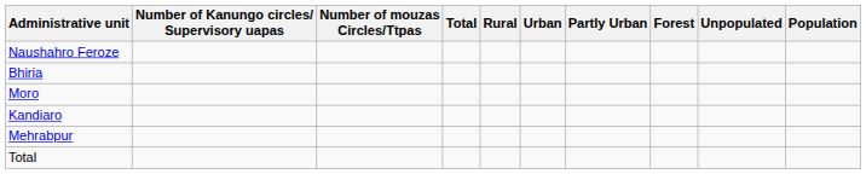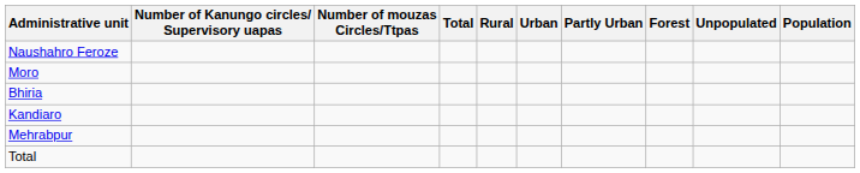 <table class="wikitable">
 <tr>
 <th>Administrative unit</th>
 <th>Number of Kanungo circles/<br> Supervisory uapas<br></th>
 <th>Number of mouzas <br>Circles/Ttpas <br></th>
 <th>Total</th>
 <th>Rural</th>
 <th>Urban</th>
 <th>Partly Urban</th>
 <th>Forest</th>
 <th>Unpopulated</th>
 <th>Population</th>
 </tr>
 <tr>
 <td><a href='#'>Naushahro Feroze</a></td>
 <td></td>
 <td></td>
 <td></td>
 <td></td>
 <td></td>
 <td></td>
 <td></td>
 <td></td>
 <td> </td>
 </tr>
 <tr>
-<td><a href='#'>Bhiria</a></td>
+<td><a href='#'>Moro</a></td>
 <td></td>
 <td></td>
 <td></td>
 <td></td>
 <td></td>
 <td></td>
 <td></td>
 <td></td>
 <td> </td>
 </tr>
 <tr>
-<td><a href='#'>Moro</a></td>
+<td><a href='#'>Bhiria</a></td>
 <td></td>
 <td></td>
 <td></td>
 <td></td>
 <td></td>
 <td></td>
 <td></td>
 <td></td>
 <td> </td>
 </tr>
 <tr>
 <td><a href='#'>Kandiaro</a></td>
 <td></td>
 <td></td>
 <td></td>
 <td></td>
 <td></td>
 <td></td>
 <td></td>
 <td></td>
 <td> </td>
 </tr>
 <tr>
 <td><a href='#'>Mehrabpur</a></td>
 <td></td>
 <td></td>
 <td></td>
 <td></td>
 <td></td>
 <td></td>
 <td></td>
 <td></td>
 <td> </td>
 </tr>
 <tr>
 <td>Total</td>
 <td></td>
 <td></td>
 <td></td>
 <td></td>
 <td></td>
 <td></td>
 <td></td>
 <td></td>
 <td></td>
 </tr>
 </table>
